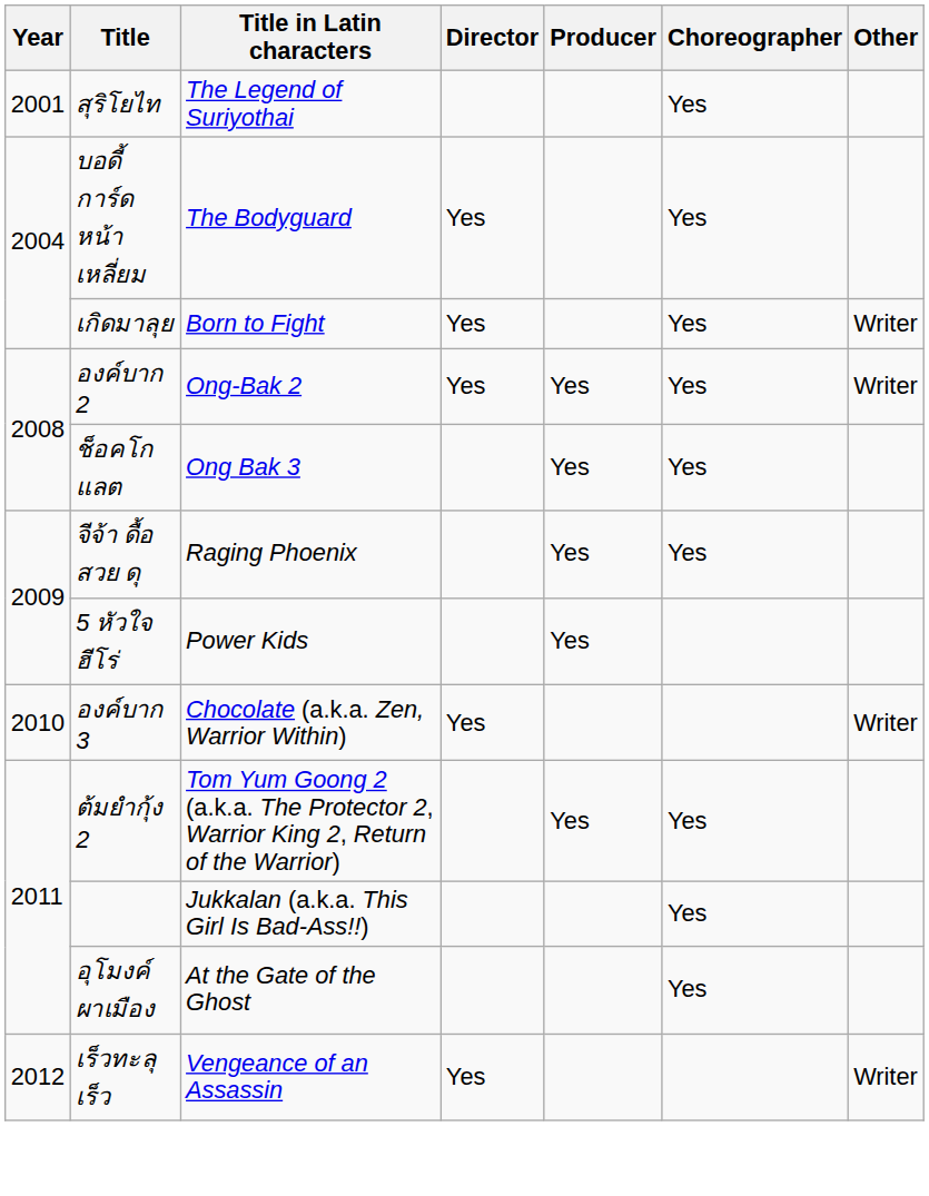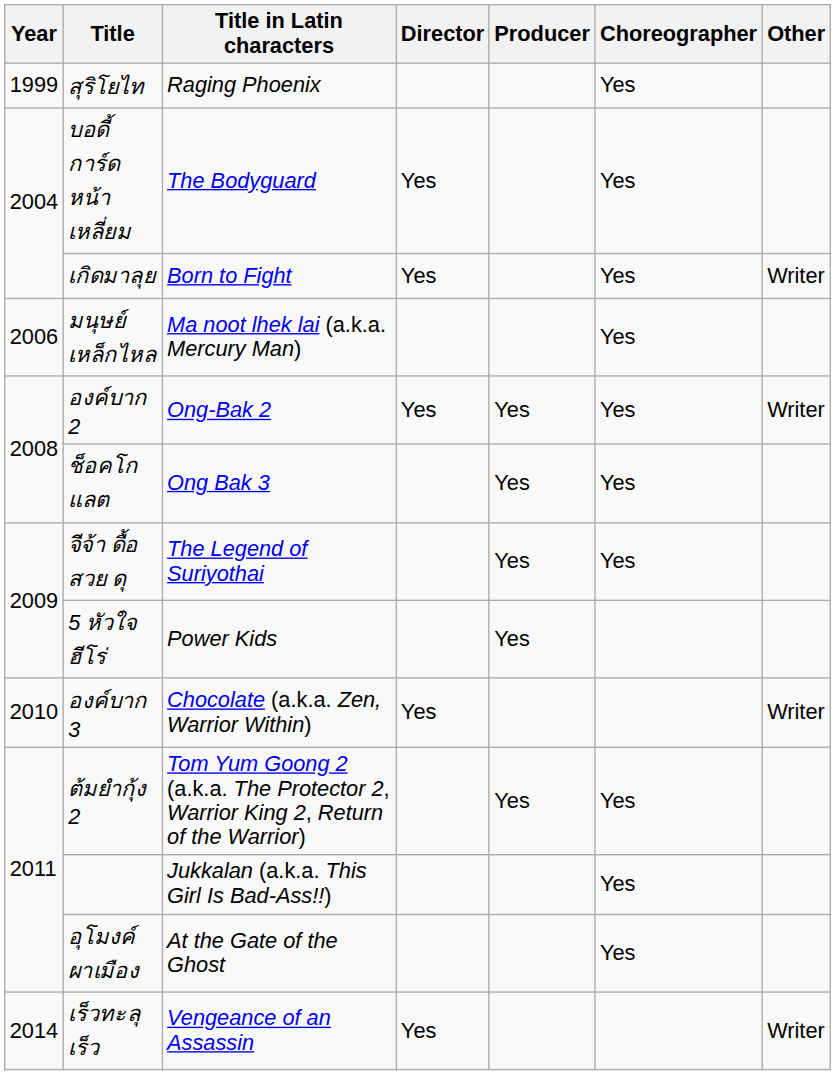 <table class="wikitable unsortable">
 <tr>
 <th>Year</th>
 <th>Title</th>
 <th>Title in Latin characters</th>
 <th>Director</th>
 <th>Producer</th>
 <th>Choreographer</th>
 <th>Other</th>
 </tr>
 <tr>
-<td>2001</td>
+<td>1999</td>
 <td><em>สุริโยไท</em></td>
-<td><em><a href='#'>The Legend of Suriyothai</a></em></td>
+<td><em>Raging Phoenix</em></td>
 <td></td>
 <td></td>
 <td>Yes</td>
 <td></td>
 </tr>
 <tr>
 <td rowspan="2">2004</td>
 <td><em>บอดี้การ์ดหน้าเหลี่ยม</em></td>
 <td><em><a href='#'>The Bodyguard</a></em></td>
 <td>Yes</td>
 <td></td>
 <td>Yes</td>
 <td></td>
 </tr>
 <tr>
 <td><em>เกิดมาลุย</em></td>
 <td><em><a href='#'>Born to Fight</a></em></td>
 <td>Yes</td>
 <td></td>
 <td>Yes</td>
 <td>Writer</td>
 </tr>
 <tr>
+<td>2006</td>
+<td><em>มนุษย์เหล็กไหล</em></td>
+<td><em><a href='#'>Ma noot lhek lai</a></em> (a.k.a. <em>Mercury Man</em>)</td>
+<td></td>
+<td></td>
+<td>Yes</td>
+<td></td>
+</tr>
+<tr>
 <td rowspan="2">2008</td>
 <td><em>องค์บาก 2</em></td>
 <td><em><a href='#'>Ong-Bak 2</a></em></td>
 <td>Yes</td>
 <td>Yes</td>
 <td>Yes</td>
 <td>Writer</td>
 </tr>
 <tr>
 <td><em>ช็อคโกแลต</em></td>
 <td><em><a href='#'>Ong Bak 3</a></em></td>
 <td></td>
 <td>Yes</td>
 <td>Yes</td>
 <td></td>
 </tr>
 <tr>
 <td rowspan="2">2009</td>
 <td><em>จีจ้า ดื้อ สวย ดุ</em></td>
-<td><em>Raging Phoenix</em></td>
+<td><em><a href='#'>The Legend of Suriyothai</a></em></td>
 <td></td>
 <td>Yes</td>
 <td>Yes</td>
 <td></td>
 </tr>
 <tr>
 <td><em>5 หัวใจฮีโร่</em></td>
 <td><em>Power Kids</em></td>
 <td></td>
 <td>Yes</td>
 <td></td>
 <td></td>
 </tr>
 <tr>
 <td>2010</td>
 <td><em>องค์บาก 3</em></td>
 <td><em><a href='#'>Chocolate</a></em> (a.k.a. <em>Zen, Warrior Within</em>)</td>
 <td>Yes</td>
 <td></td>
 <td></td>
 <td>Writer</td>
 </tr>
 <tr>
 <td rowspan="3">2011</td>
 <td><em>ต้มยำกุ้ง 2</em></td>
 <td><em><a href='#'>Tom Yum Goong 2</a></em> (a.k.a. <em>The Protector 2</em>, <em>Warrior King 2</em>, <em>Return of the Warrior</em>)</td>
 <td></td>
 <td>Yes</td>
 <td>Yes</td>
 <td></td>
 </tr>
 <tr>
 <td></td>
 <td><em>Jukkalan</em> (a.k.a. <em>This Girl Is Bad-Ass!!</em>)</td>
 <td></td>
 <td></td>
 <td>Yes</td>
 <td></td>
 </tr>
 <tr>
 <td><em>อุโมงค์ผาเมือง</em></td>
 <td><em>At the Gate of the Ghost</em></td>
 <td></td>
 <td></td>
 <td>Yes</td>
 <td></td>
 </tr>
 <tr>
-<td>2012</td>
+<td>2014</td>
 <td><em>เร็วทะลุเร็ว</em></td>
 <td><em><a href='#'>Vengeance of an Assassin</a></em></td>
 <td>Yes</td>
 <td></td>
 <td></td>
 <td>Writer</td>
 </tr>
 </table>
